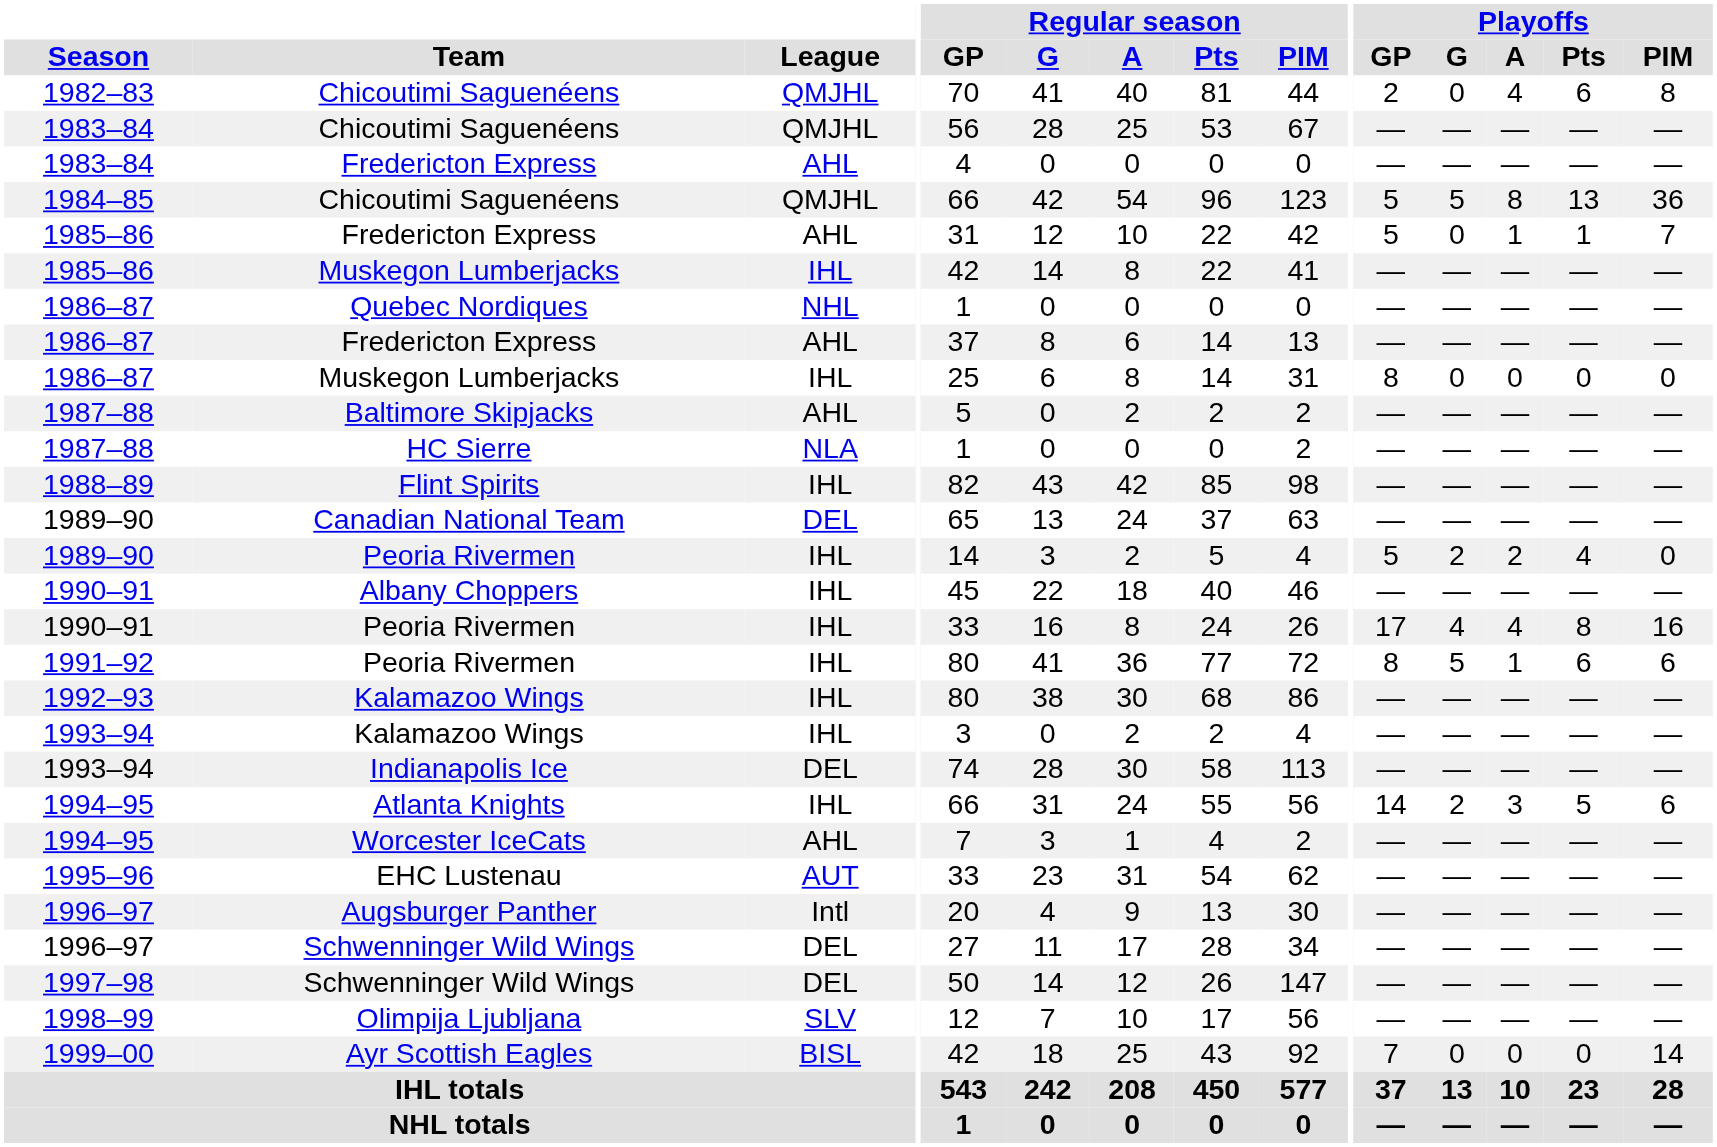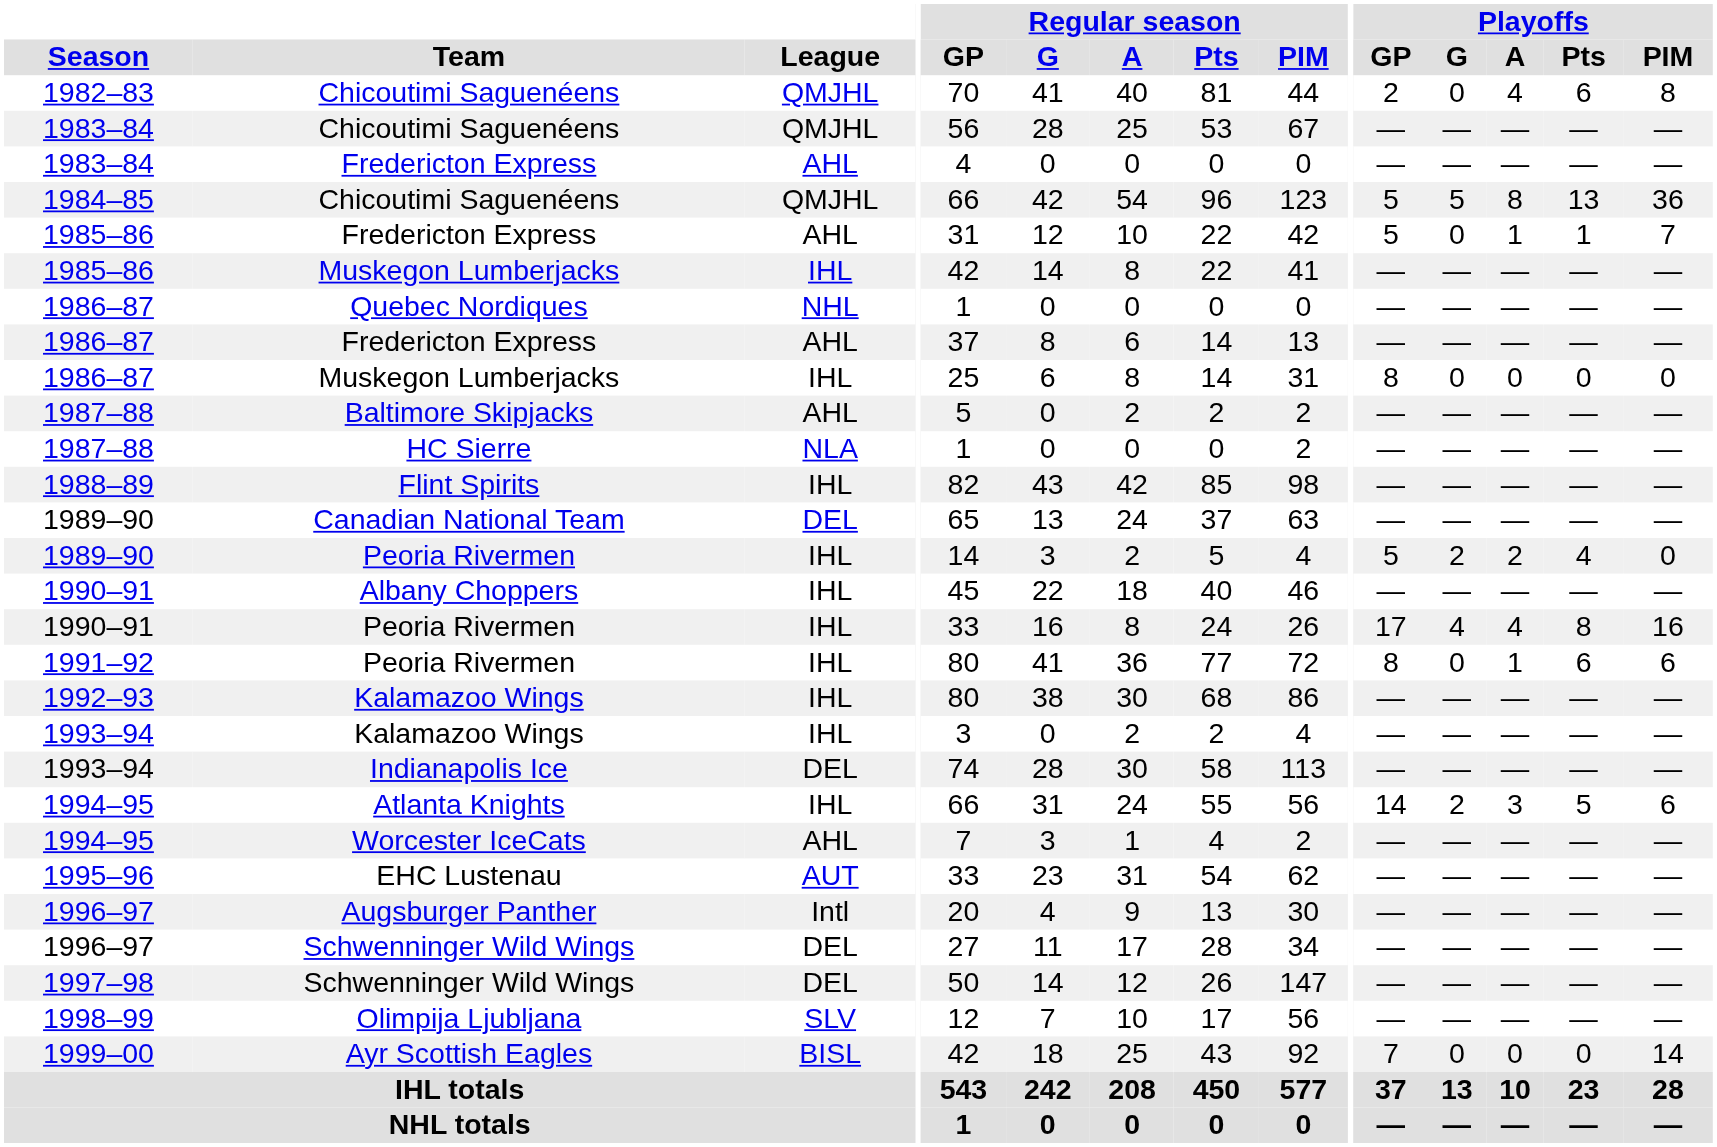 <table border="0" cellpadding="1" cellspacing="0" style="text-align:center; width:60em">
 <tr bgcolor="#e0e0e0">
 <th colspan="3" bgcolor="#ffffff"></th>
 <th rowspan="100" bgcolor="#ffffff"></th>
 <th colspan="5"><a href='#'>Regular season</a></th>
 <th rowspan="100" bgcolor="#ffffff"></th>
 <th colspan="5"><a href='#'>Playoffs</a></th>
 </tr>
 <tr bgcolor="#e0e0e0">
 <th><a href='#'>Season</a></th>
 <th>Team</th>
 <th>League</th>
 <th>GP</th>
 <th><a href='#'>G</a></th>
 <th><a href='#'>A</a></th>
 <th><a href='#'>Pts</a></th>
 <th><a href='#'>PIM</a></th>
 <th>GP</th>
 <th>G</th>
 <th>A</th>
 <th>Pts</th>
 <th>PIM</th>
 </tr>
 <tr>
 <td><a href='#'>1982–83</a></td>
 <td><a href='#'>Chicoutimi Saguenéens</a></td>
 <td><a href='#'>QMJHL</a></td>
 <td>70</td>
 <td>41</td>
 <td>40</td>
 <td>81</td>
 <td>44</td>
 <td>2</td>
 <td>0</td>
 <td>4</td>
 <td>6</td>
 <td>8</td>
 </tr>
 <tr bgcolor="#f0f0f0">
 <td><a href='#'>1983–84</a></td>
 <td>Chicoutimi Saguenéens</td>
 <td>QMJHL</td>
 <td>56</td>
 <td>28</td>
 <td>25</td>
 <td>53</td>
 <td>67</td>
 <td>—</td>
 <td>—</td>
 <td>—</td>
 <td>—</td>
 <td>—</td>
 </tr>
 <tr>
 <td><a href='#'>1983–84</a></td>
 <td><a href='#'>Fredericton Express</a></td>
 <td><a href='#'>AHL</a></td>
 <td>4</td>
 <td>0</td>
 <td>0</td>
 <td>0</td>
 <td>0</td>
 <td>—</td>
 <td>—</td>
 <td>—</td>
 <td>—</td>
 <td>—</td>
 </tr>
 <tr bgcolor="#f0f0f0">
 <td><a href='#'>1984–85</a></td>
 <td>Chicoutimi Saguenéens</td>
 <td>QMJHL</td>
 <td>66</td>
 <td>42</td>
 <td>54</td>
 <td>96</td>
 <td>123</td>
 <td>5</td>
 <td>5</td>
 <td>8</td>
 <td>13</td>
 <td>36</td>
 </tr>
 <tr>
 <td><a href='#'>1985–86</a></td>
 <td>Fredericton Express</td>
 <td>AHL</td>
 <td>31</td>
 <td>12</td>
 <td>10</td>
 <td>22</td>
 <td>42</td>
 <td>5</td>
 <td>0</td>
 <td>1</td>
 <td>1</td>
 <td>7</td>
 </tr>
 <tr bgcolor="#f0f0f0">
 <td><a href='#'>1985–86</a></td>
 <td><a href='#'>Muskegon Lumberjacks</a></td>
 <td><a href='#'>IHL</a></td>
 <td>42</td>
 <td>14</td>
 <td>8</td>
 <td>22</td>
 <td>41</td>
 <td>—</td>
 <td>—</td>
 <td>—</td>
 <td>—</td>
 <td>—</td>
 </tr>
 <tr>
 <td><a href='#'>1986–87</a></td>
 <td><a href='#'>Quebec Nordiques</a></td>
 <td><a href='#'>NHL</a></td>
 <td>1</td>
 <td>0</td>
 <td>0</td>
 <td>0</td>
 <td>0</td>
 <td>—</td>
 <td>—</td>
 <td>—</td>
 <td>—</td>
 <td>—</td>
 </tr>
 <tr bgcolor="#f0f0f0">
 <td><a href='#'>1986–87</a></td>
 <td>Fredericton Express</td>
 <td>AHL</td>
 <td>37</td>
 <td>8</td>
 <td>6</td>
 <td>14</td>
 <td>13</td>
 <td>—</td>
 <td>—</td>
 <td>—</td>
 <td>—</td>
 <td>—</td>
 </tr>
 <tr>
 <td><a href='#'>1986–87</a></td>
 <td>Muskegon Lumberjacks</td>
 <td>IHL</td>
 <td>25</td>
 <td>6</td>
 <td>8</td>
 <td>14</td>
 <td>31</td>
 <td>8</td>
 <td>0</td>
 <td>0</td>
 <td>0</td>
 <td>0</td>
 </tr>
 <tr bgcolor="#f0f0f0">
 <td><a href='#'>1987–88</a></td>
 <td><a href='#'>Baltimore Skipjacks</a></td>
 <td>AHL</td>
 <td>5</td>
 <td>0</td>
 <td>2</td>
 <td>2</td>
 <td>2</td>
 <td>—</td>
 <td>—</td>
 <td>—</td>
 <td>—</td>
 <td>—</td>
 </tr>
 <tr>
 <td><a href='#'>1987–88</a></td>
 <td><a href='#'>HC Sierre</a></td>
 <td><a href='#'>NLA</a></td>
 <td>1</td>
 <td>0</td>
 <td>0</td>
 <td>0</td>
 <td>2</td>
 <td>—</td>
 <td>—</td>
 <td>—</td>
 <td>—</td>
 <td>—</td>
 </tr>
 <tr bgcolor="#f0f0f0">
 <td><a href='#'>1988–89</a></td>
 <td><a href='#'>Flint Spirits</a></td>
 <td>IHL</td>
 <td>82</td>
 <td>43</td>
 <td>42</td>
 <td>85</td>
 <td>98</td>
 <td>—</td>
 <td>—</td>
 <td>—</td>
 <td>—</td>
 <td>—</td>
 </tr>
 <tr>
 <td>1989–90</td>
 <td><a href='#'>Canadian National Team</a></td>
 <td><a href='#'>DEL</a></td>
 <td>65</td>
 <td>13</td>
 <td>24</td>
 <td>37</td>
 <td>63</td>
 <td>—</td>
 <td>—</td>
 <td>—</td>
 <td>—</td>
 <td>—</td>
 </tr>
 <tr bgcolor="#f0f0f0">
 <td><a href='#'>1989–90</a></td>
 <td><a href='#'>Peoria Rivermen</a></td>
 <td>IHL</td>
 <td>14</td>
 <td>3</td>
 <td>2</td>
 <td>5</td>
 <td>4</td>
 <td>5</td>
 <td>2</td>
 <td>2</td>
 <td>4</td>
 <td>0</td>
 </tr>
 <tr>
 <td><a href='#'>1990–91</a></td>
 <td><a href='#'>Albany Choppers</a></td>
 <td>IHL</td>
 <td>45</td>
 <td>22</td>
 <td>18</td>
 <td>40</td>
 <td>46</td>
 <td>—</td>
 <td>—</td>
 <td>—</td>
 <td>—</td>
 <td>—</td>
 </tr>
 <tr bgcolor="#f0f0f0">
 <td>1990–91</td>
 <td>Peoria Rivermen</td>
 <td>IHL</td>
 <td>33</td>
 <td>16</td>
 <td>8</td>
 <td>24</td>
 <td>26</td>
 <td>17</td>
 <td>4</td>
 <td>4</td>
 <td>8</td>
 <td>16</td>
 </tr>
 <tr>
 <td><a href='#'>1991–92</a></td>
 <td>Peoria Rivermen</td>
 <td>IHL</td>
 <td>80</td>
 <td>41</td>
 <td>36</td>
 <td>77</td>
 <td>72</td>
 <td>8</td>
-<td>5</td>
+<td>0</td>
 <td>1</td>
 <td>6</td>
 <td>6</td>
 </tr>
 <tr bgcolor="#f0f0f0">
 <td><a href='#'>1992–93</a></td>
 <td><a href='#'>Kalamazoo Wings</a></td>
 <td>IHL</td>
 <td>80</td>
 <td>38</td>
 <td>30</td>
 <td>68</td>
 <td>86</td>
 <td>—</td>
 <td>—</td>
 <td>—</td>
 <td>—</td>
 <td>—</td>
 </tr>
 <tr>
 <td><a href='#'>1993–94</a></td>
 <td>Kalamazoo Wings</td>
 <td>IHL</td>
 <td>3</td>
 <td>0</td>
 <td>2</td>
 <td>2</td>
 <td>4</td>
 <td>—</td>
 <td>—</td>
 <td>—</td>
 <td>—</td>
 <td>—</td>
 </tr>
 <tr bgcolor="#f0f0f0">
 <td>1993–94</td>
 <td><a href='#'>Indianapolis Ice</a></td>
 <td>DEL</td>
 <td>74</td>
 <td>28</td>
 <td>30</td>
 <td>58</td>
 <td>113</td>
 <td>—</td>
 <td>—</td>
 <td>—</td>
 <td>—</td>
 <td>—</td>
 </tr>
 <tr>
 <td><a href='#'>1994–95</a></td>
 <td><a href='#'>Atlanta Knights</a></td>
 <td>IHL</td>
 <td>66</td>
 <td>31</td>
 <td>24</td>
 <td>55</td>
 <td>56</td>
 <td>14</td>
 <td>2</td>
 <td>3</td>
 <td>5</td>
 <td>6</td>
 </tr>
 <tr bgcolor="#f0f0f0">
 <td><a href='#'>1994–95</a></td>
 <td><a href='#'>Worcester IceCats</a></td>
 <td>AHL</td>
 <td>7</td>
 <td>3</td>
 <td>1</td>
 <td>4</td>
 <td>2</td>
 <td>—</td>
 <td>—</td>
 <td>—</td>
 <td>—</td>
 <td>—</td>
 </tr>
 <tr>
 <td><a href='#'>1995–96</a></td>
 <td>EHC Lustenau</td>
 <td><a href='#'>AUT</a></td>
 <td>33</td>
 <td>23</td>
 <td>31</td>
 <td>54</td>
 <td>62</td>
 <td>—</td>
 <td>—</td>
 <td>—</td>
 <td>—</td>
 <td>—</td>
 </tr>
 <tr bgcolor="#f0f0f0">
 <td><a href='#'>1996–97</a></td>
 <td><a href='#'>Augsburger Panther</a></td>
 <td>Intl</td>
 <td>20</td>
 <td>4</td>
 <td>9</td>
 <td>13</td>
 <td>30</td>
 <td>—</td>
 <td>—</td>
 <td>—</td>
 <td>—</td>
 <td>—</td>
 </tr>
 <tr>
 <td>1996–97</td>
 <td><a href='#'>Schwenninger Wild Wings</a></td>
 <td>DEL</td>
 <td>27</td>
 <td>11</td>
 <td>17</td>
 <td>28</td>
 <td>34</td>
 <td>—</td>
 <td>—</td>
 <td>—</td>
 <td>—</td>
 <td>—</td>
 </tr>
 <tr bgcolor="#f0f0f0">
 <td><a href='#'>1997–98</a></td>
 <td>Schwenninger Wild Wings</td>
 <td>DEL</td>
 <td>50</td>
 <td>14</td>
 <td>12</td>
 <td>26</td>
 <td>147</td>
 <td>—</td>
 <td>—</td>
 <td>—</td>
 <td>—</td>
 <td>—</td>
 </tr>
 <tr>
 <td><a href='#'>1998–99</a></td>
 <td><a href='#'>Olimpija Ljubljana</a></td>
 <td><a href='#'>SLV</a></td>
 <td>12</td>
 <td>7</td>
 <td>10</td>
 <td>17</td>
 <td>56</td>
 <td>—</td>
 <td>—</td>
 <td>—</td>
 <td>—</td>
 <td>—</td>
 </tr>
 <tr bgcolor="#f0f0f0">
 <td><a href='#'>1999–00</a></td>
 <td><a href='#'>Ayr Scottish Eagles</a></td>
 <td><a href='#'>BISL</a></td>
 <td>42</td>
 <td>18</td>
 <td>25</td>
 <td>43</td>
 <td>92</td>
 <td>7</td>
 <td>0</td>
 <td>0</td>
 <td>0</td>
 <td>14</td>
 </tr>
 <tr bgcolor="#e0e0e0">
 <th colspan="3">IHL totals</th>
 <th>543</th>
 <th>242</th>
 <th>208</th>
 <th>450</th>
 <th>577</th>
 <th>37</th>
 <th>13</th>
 <th>10</th>
 <th>23</th>
 <th>28</th>
 </tr>
 <tr bgcolor="#e0e0e0">
 <th colspan="3">NHL totals</th>
 <th>1</th>
 <th>0</th>
 <th>0</th>
 <th>0</th>
 <th>0</th>
 <th>—</th>
 <th>—</th>
 <th>—</th>
 <th>—</th>
 <th>—</th>
 </tr>
 </table>
